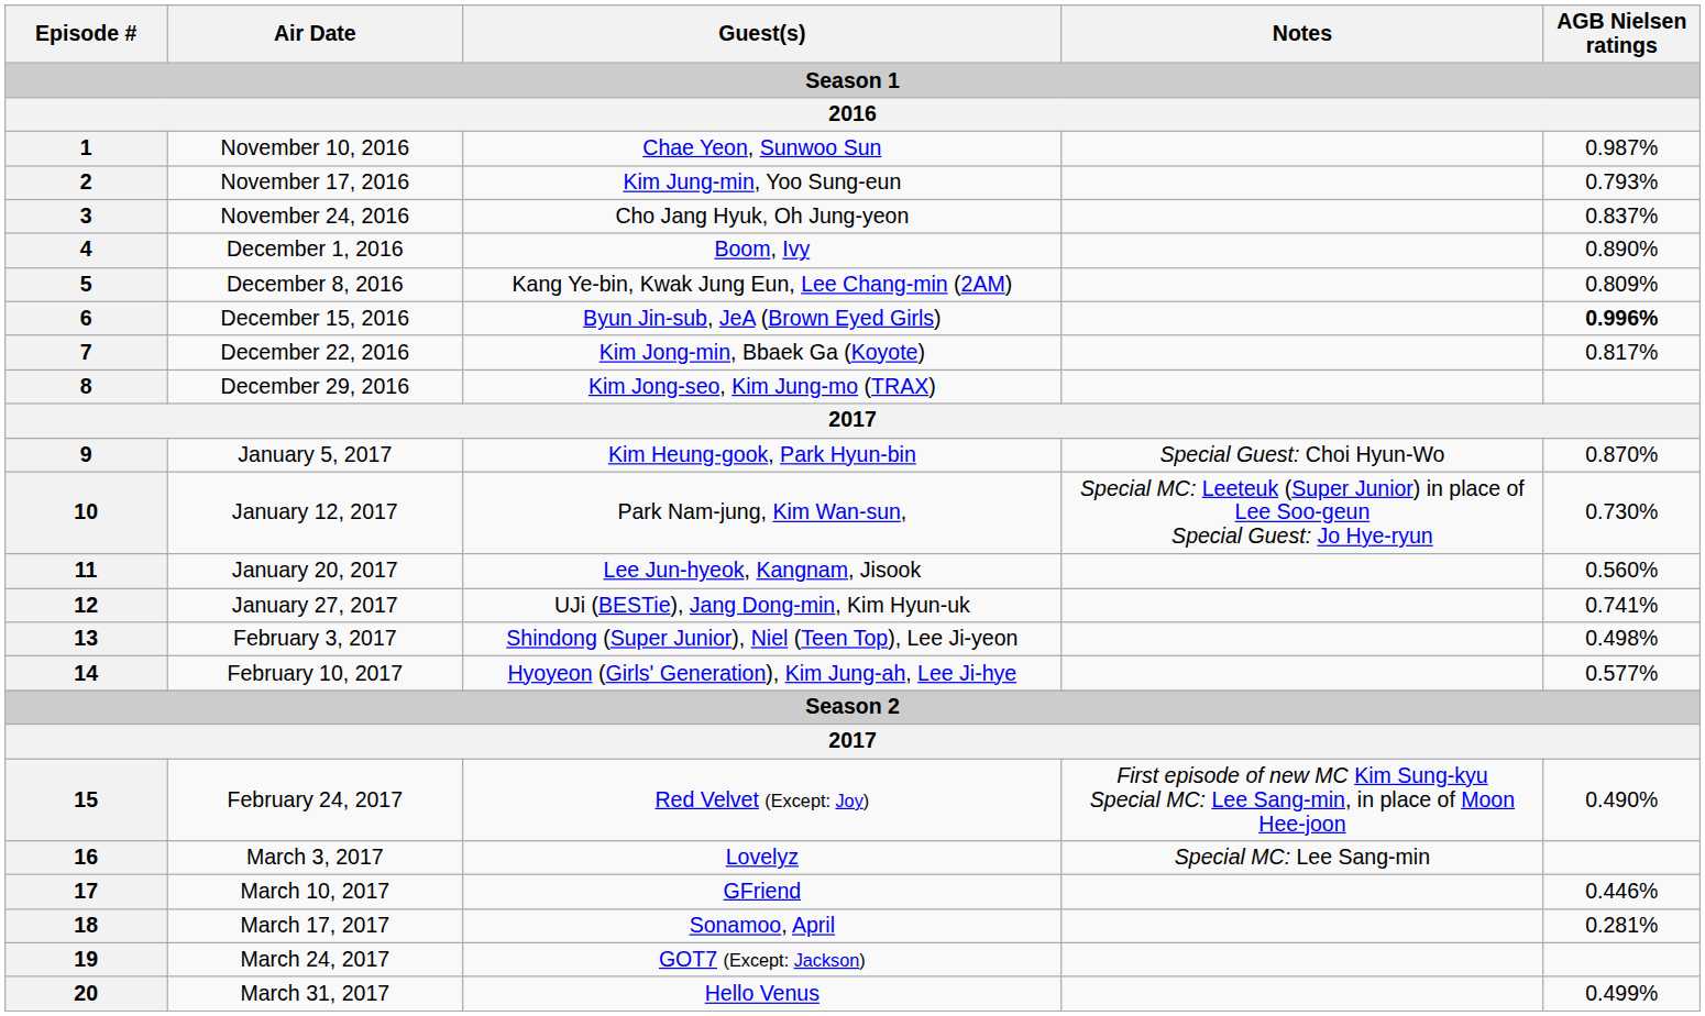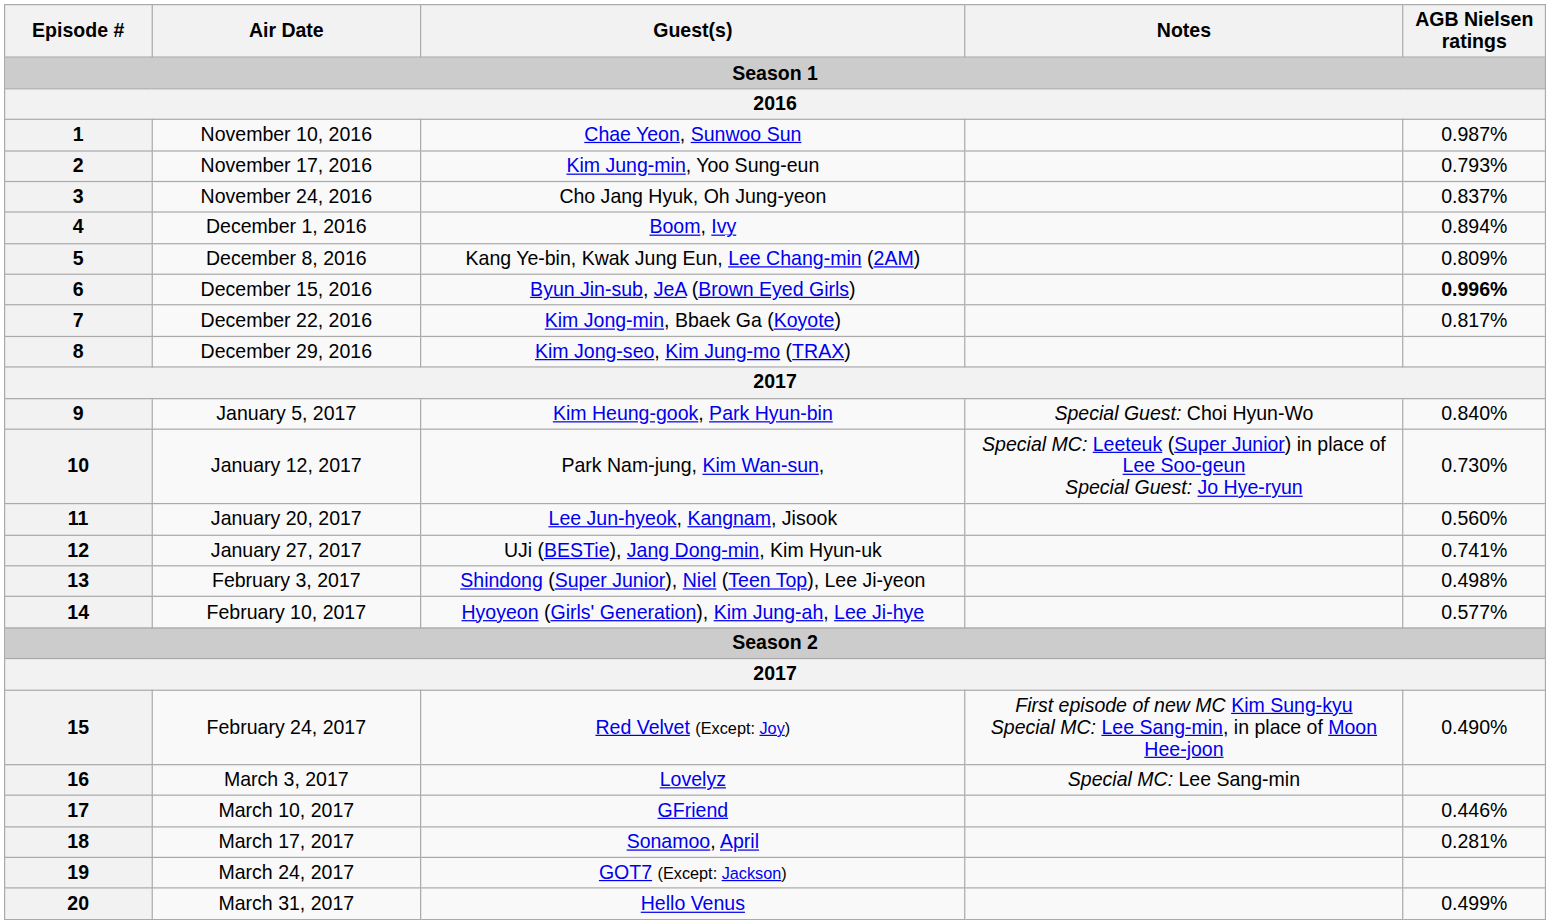 <table class="wikitable" width=100% style="text-align:center" bgcolor="#CCCCCC">
 <tr>
 <th width="50">Episode #</th>
 <th width="120">Air Date</th>
 <th width="250">Guest(s)</th>
 <th width="200">Notes</th>
 <th width="60">AGB Nielsen ratings</th>
 </tr>
 <tr>
 <th colspan=5 style="background:#CCCCCC;">Season 1</th>
 </tr>
 <tr>
 <th colspan="5">2016</th>
 </tr>
 <tr>
 <th>1</th>
 <td>November 10, 2016</td>
 <td><a href='#'>Chae Yeon</a>, <a href='#'>Sunwoo Sun</a></td>
 <td></td>
 <td>0.987%</td>
 </tr>
 <tr>
 <th>2</th>
 <td>November 17, 2016</td>
 <td><a href='#'>Kim Jung-min</a>, Yoo Sung-eun</td>
 <td></td>
 <td>0.793%</td>
 </tr>
 <tr>
 <th>3</th>
 <td>November 24, 2016</td>
 <td>Cho Jang Hyuk, Oh Jung-yeon</td>
 <td></td>
 <td>0.837%</td>
 </tr>
 <tr>
 <th>4</th>
 <td>December 1, 2016</td>
 <td><a href='#'>Boom</a>, <a href='#'>Ivy</a></td>
 <td></td>
-<td>0.890%</td>
+<td>0.894%</td>
 </tr>
 <tr>
 <th>5</th>
 <td>December 8, 2016</td>
 <td>Kang Ye-bin, Kwak Jung Eun, <a href='#'>Lee Chang-min</a> (<a href='#'>2AM</a>)</td>
 <td></td>
 <td>0.809%</td>
 </tr>
 <tr>
 <th>6</th>
 <td>December 15, 2016</td>
 <td><a href='#'>Byun Jin-sub</a>, <a href='#'>JeA</a> (<a href='#'>Brown Eyed Girls</a>)</td>
 <td></td>
 <td><span><strong>0.996%</strong></span></td>
 </tr>
 <tr>
 <th>7</th>
 <td>December 22, 2016</td>
 <td><a href='#'>Kim Jong-min</a>, Bbaek Ga (<a href='#'>Koyote</a>)</td>
 <td></td>
 <td>0.817%</td>
 </tr>
 <tr>
 <th>8</th>
 <td>December 29, 2016</td>
 <td><a href='#'>Kim Jong-seo</a>, <a href='#'>Kim Jung-mo</a> (<a href='#'>TRAX</a>)</td>
 <td></td>
 <td></td>
 </tr>
 <tr>
 <th colspan="5">2017</th>
 </tr>
 <tr>
 <th>9</th>
 <td>January 5, 2017</td>
 <td><a href='#'>Kim Heung-gook</a>, <a href='#'>Park Hyun-bin</a></td>
 <td><em>Special Guest:</em> Choi Hyun-Wo</td>
-<td>0.870%</td>
+<td>0.840%</td>
 </tr>
 <tr>
 <th>10</th>
 <td>January 12, 2017</td>
 <td>Park Nam-jung, <a href='#'>Kim Wan-sun</a>,</td>
 <td><em>Special MC:</em> <a href='#'>Leeteuk</a> (<a href='#'>Super Junior</a>) in place of <a href='#'>Lee Soo-geun</a><br><em>Special Guest:</em> <a href='#'>Jo Hye-ryun</a></td>
 <td>0.730%</td>
 </tr>
 <tr>
 <th>11</th>
 <td>January 20, 2017</td>
 <td><a href='#'>Lee Jun-hyeok</a>, <a href='#'>Kangnam</a>, Jisook</td>
 <td></td>
 <td>0.560%</td>
 </tr>
 <tr>
 <th>12</th>
 <td>January 27, 2017</td>
 <td>UJi (<a href='#'>BESTie</a>), <a href='#'>Jang Dong-min</a>, Kim Hyun-uk</td>
 <td></td>
 <td>0.741%</td>
 </tr>
 <tr>
 <th>13</th>
 <td>February 3, 2017</td>
 <td><a href='#'>Shindong</a> (<a href='#'>Super Junior</a>), <a href='#'>Niel</a> (<a href='#'>Teen Top</a>), Lee Ji-yeon</td>
 <td></td>
 <td>0.498%</td>
 </tr>
 <tr>
 <th>14</th>
 <td>February 10, 2017</td>
 <td><a href='#'>Hyoyeon</a> (<a href='#'>Girls' Generation</a>), <a href='#'>Kim Jung-ah</a>, <a href='#'>Lee Ji-hye</a></td>
 <td></td>
 <td>0.577%</td>
 </tr>
 <tr>
 <th colspan=5 style="background:#CCCCCC;">Season 2</th>
 </tr>
 <tr>
 <th colspan="5">2017</th>
 </tr>
 <tr>
 <th>15</th>
 <td>February 24, 2017</td>
 <td><a href='#'>Red Velvet</a> <small>(Except: <a href='#'>Joy</a>)</small></td>
 <td><em>First episode of new MC</em> <a href='#'>Kim Sung-kyu</a><br><em>Special MC:</em> <a href='#'>Lee Sang-min</a>, in place of <a href='#'>Moon Hee-joon</a></td>
 <td>0.490%</td>
 </tr>
 <tr>
 <th>16</th>
 <td>March 3, 2017</td>
 <td><a href='#'>Lovelyz</a></td>
 <td><em>Special MC:</em> Lee Sang-min</td>
 <td></td>
 </tr>
 <tr>
 <th>17</th>
 <td>March 10, 2017</td>
 <td><a href='#'>GFriend</a></td>
 <td></td>
 <td>0.446%</td>
 </tr>
 <tr>
 <th>18</th>
 <td>March 17, 2017</td>
 <td><a href='#'>Sonamoo</a>, <a href='#'>April</a></td>
 <td></td>
 <td>0.281%</td>
 </tr>
 <tr>
 <th>19</th>
 <td>March 24, 2017</td>
 <td><a href='#'>GOT7</a> <small>(Except: <a href='#'>Jackson</a>)</small></td>
 <td></td>
 <td></td>
 </tr>
 <tr>
 <th>20</th>
 <td>March 31, 2017</td>
 <td><a href='#'>Hello Venus</a></td>
 <td></td>
 <td>0.499%</td>
 </tr>
 </table>
